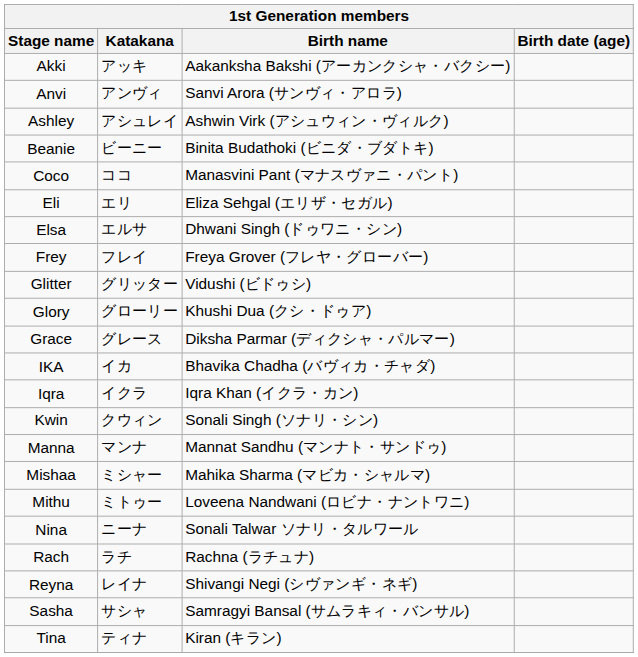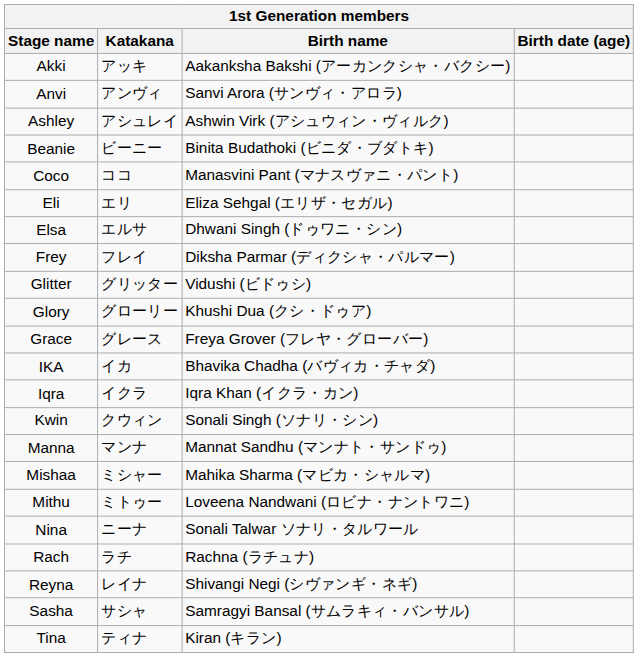 <table class="wikitable sortable" style="text-align:center;">
 <tr>
 <th colspan="4" class="unsortable">1st Generation members</th>
 </tr>
 <tr>
 <th>Stage name</th>
 <th>Katakana</th>
 <th>Birth name</th>
 <th>Birth date (age)</th>
 </tr>
 <tr>
 <td style="text-align:middle;">Akki</td>
 <td style="text-align:left;">アッキ</td>
 <td style="text-align:left;">Aakanksha Bakshi (アーカンクシャ・バクシー)</td>
 <td style="text-align:left;"></td>
 </tr>
 <tr>
 <td style="text-align:middle;">Anvi</td>
 <td style="text-align:left;">アンヴィ</td>
 <td style="text-align:left;">Sanvi Arora (サンヴィ・アロラ)</td>
 <td style="text-align:left;"></td>
 </tr>
 <tr>
 <td style="text-align:middle;">Ashley</td>
 <td style="text-align:left;">アシュレイ</td>
 <td style="text-align:left;">Ashwin Virk (アシュウィン・ヴィルク)</td>
 <td style="text-align:left;"></td>
 </tr>
 <tr>
 <td style="text-align:middle;">Beanie</td>
 <td style="text-align:left;">ビーニー</td>
 <td style="text-align:left;">Binita Budathoki (ビニダ・ブダトキ)</td>
 <td style="text-align:left;"></td>
 </tr>
 <tr>
 <td style="text-align:middle;">Coco</td>
 <td style="text-align:left;">ココ</td>
 <td style="text-align:left;">Manasvini Pant (マナスヴァニ・パント)</td>
 <td style="text-align:left;"></td>
 </tr>
 <tr>
 <td style="text-align:middle;">Eli</td>
 <td style="text-align:left;">エリ</td>
 <td style="text-align:left;">Eliza Sehgal (エリザ・セガル)</td>
 <td style="text-align:left;"></td>
 </tr>
 <tr>
 <td style="text-align:middle;">Elsa</td>
 <td style="text-align:left;">エルサ</td>
 <td style="text-align:left;">Dhwani Singh (ドゥワニ・シン)</td>
 <td style="text-align:left;"></td>
 </tr>
 <tr>
 <td style="text-align:middle;">Frey</td>
 <td style="text-align:left;">フレイ</td>
-<td style="text-align:left;">Freya Grover (フレヤ・グローバー)</td>
+<td style="text-align:left;">Diksha Parmar (ディクシャ・パルマー)</td>
 <td style="text-align:left;"></td>
 </tr>
 <tr>
 <td style="text-align:middle;">Glitter</td>
 <td style="text-align:left;">グリッター</td>
 <td style="text-align:left;">Vidushi (ビドゥシ)</td>
 <td style="text-align:left;"></td>
 </tr>
 <tr>
 <td style="text-align:middle;">Glory</td>
 <td style="text-align:left;">グローリー</td>
 <td style="text-align:left;">Khushi Dua (クシ・ドゥア)</td>
 <td style="text-align:left;"></td>
 </tr>
 <tr>
 <td style="text-align:middle;">Grace</td>
 <td style="text-align:left;">グレース</td>
-<td style="text-align:left;">Diksha Parmar (ディクシャ・パルマー)</td>
+<td style="text-align:left;">Freya Grover (フレヤ・グローバー)</td>
 <td style="text-align:left;"></td>
 </tr>
 <tr>
 <td style="text-align:middle;">IKA</td>
 <td style="text-align:left;">イカ</td>
 <td style="text-align:left;">Bhavika Chadha (バヴィカ・チャダ)</td>
 <td style="text-align:left;"></td>
 </tr>
 <tr>
 <td style="text-align:middle;">Iqra</td>
 <td style="text-align:left;">イクラ</td>
 <td style="text-align:left;">Iqra Khan (イクラ・カン)</td>
 <td style="text-align:left;"></td>
 </tr>
 <tr>
 <td style="text-align:middle;">Kwin</td>
 <td style="text-align:left;">クウィン</td>
 <td style="text-align:left;">Sonali Singh (ソナリ・シン)</td>
 <td style="text-align:left;"></td>
 </tr>
 <tr>
 <td style="text-align:middle;">Manna</td>
 <td style="text-align:left;">マンナ</td>
 <td style="text-align:left;">Mannat Sandhu (マンナト・サンドゥ)</td>
 <td style="text-align:left;"></td>
 </tr>
 <tr>
 <td style="text-align:middle;">Mishaa</td>
 <td style="text-align:left;">ミシャー</td>
 <td style="text-align:left;">Mahika Sharma (マビカ・シャルマ)</td>
 <td style="text-align:left;"></td>
 </tr>
 <tr>
 <td style="text-align:middle;">Mithu</td>
 <td style="text-align:left;">ミトゥー</td>
 <td style="text-align:left;">Loveena Nandwani (ロビナ・ナントワニ)</td>
 <td style="text-align:left;"></td>
 </tr>
 <tr>
 <td style="text-align:middle;">Nina</td>
 <td style="text-align:left;">ニーナ</td>
 <td style="text-align:left;">Sonali Talwar ソナリ・タルワール</td>
 <td style="text-align:left;"></td>
 </tr>
 <tr>
 <td style="text-align:middle;">Rach</td>
 <td style="text-align:left;">ラチ</td>
 <td style="text-align:left;">Rachna (ラチュナ)</td>
 <td style="text-align:left;"></td>
 </tr>
 <tr>
 <td style="text-align:middle;">Reyna</td>
 <td style="text-align:left;">レイナ</td>
 <td style="text-align:left;">Shivangi Negi (シヴァンギ・ネギ)</td>
 <td style="text-align:left;"></td>
 </tr>
 <tr>
 <td style="text-align:middle;">Sasha</td>
 <td style="text-align:left;">サシャ</td>
 <td style="text-align:left;">Samragyi Bansal (サムラキィ・バンサル)</td>
 <td style="text-align:left;"></td>
 </tr>
 <tr>
 <td style="text-align:middle;">Tina</td>
 <td style="text-align:left;">ティナ</td>
 <td style="text-align:left;">Kiran (キラン)</td>
 <td style="text-align:left;"></td>
 </tr>
 <tr>
 </tr>
 </table>
